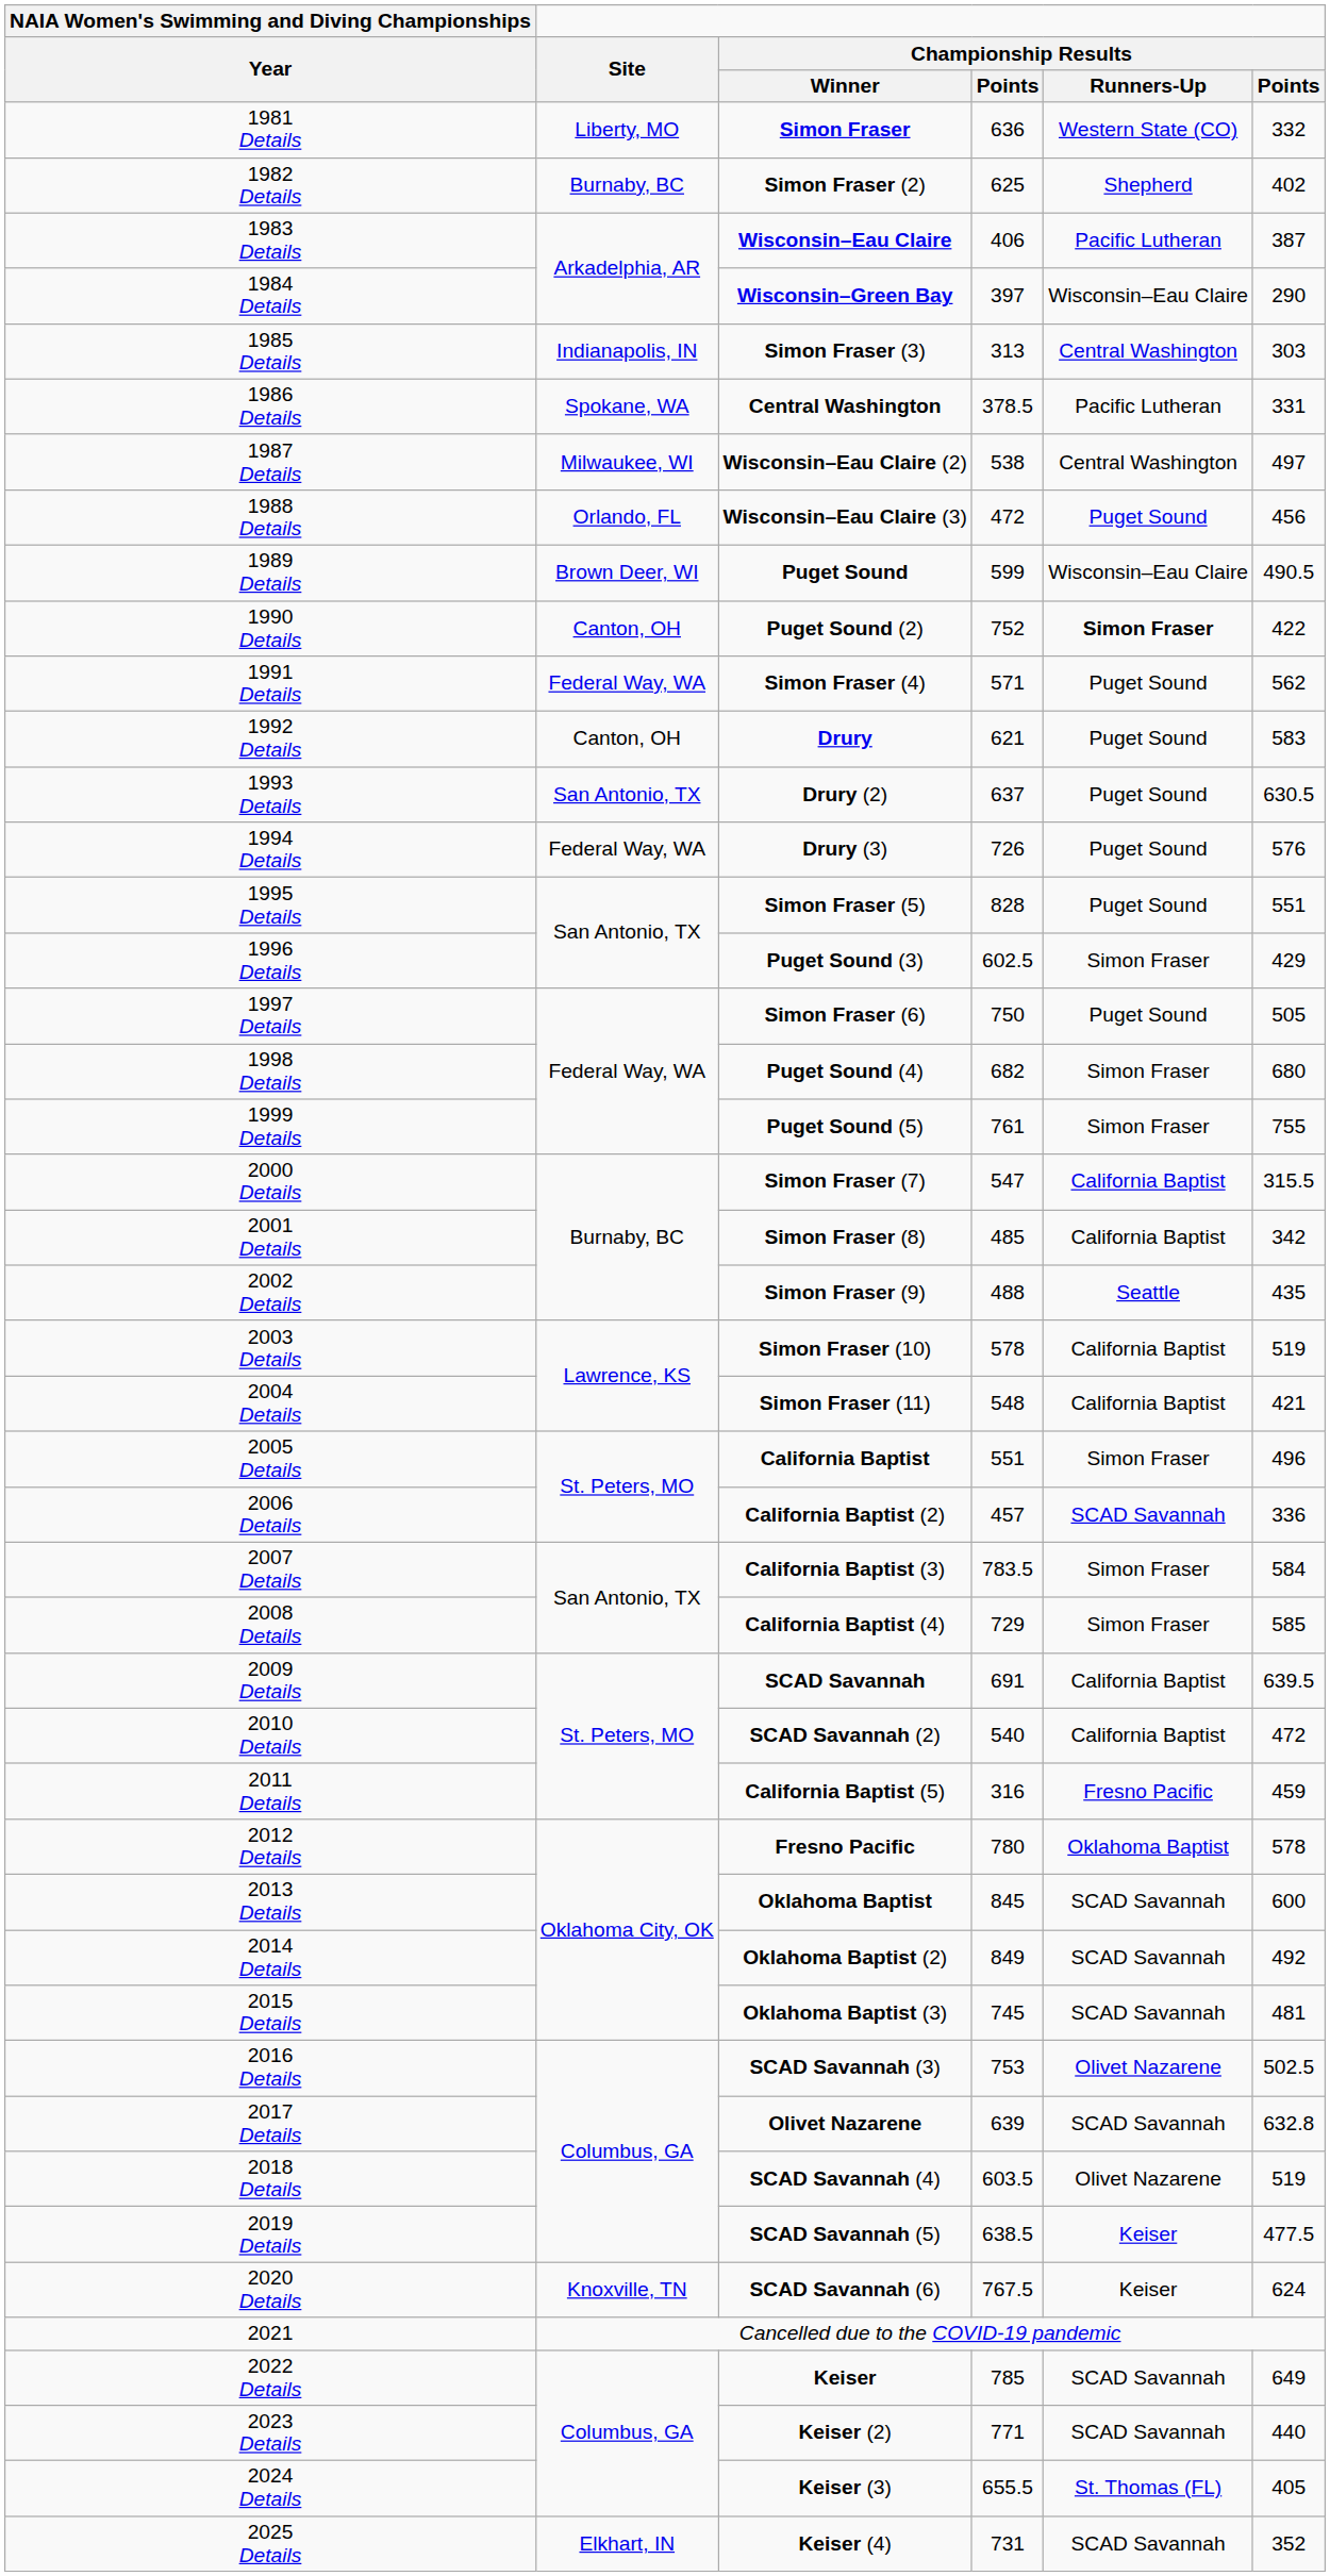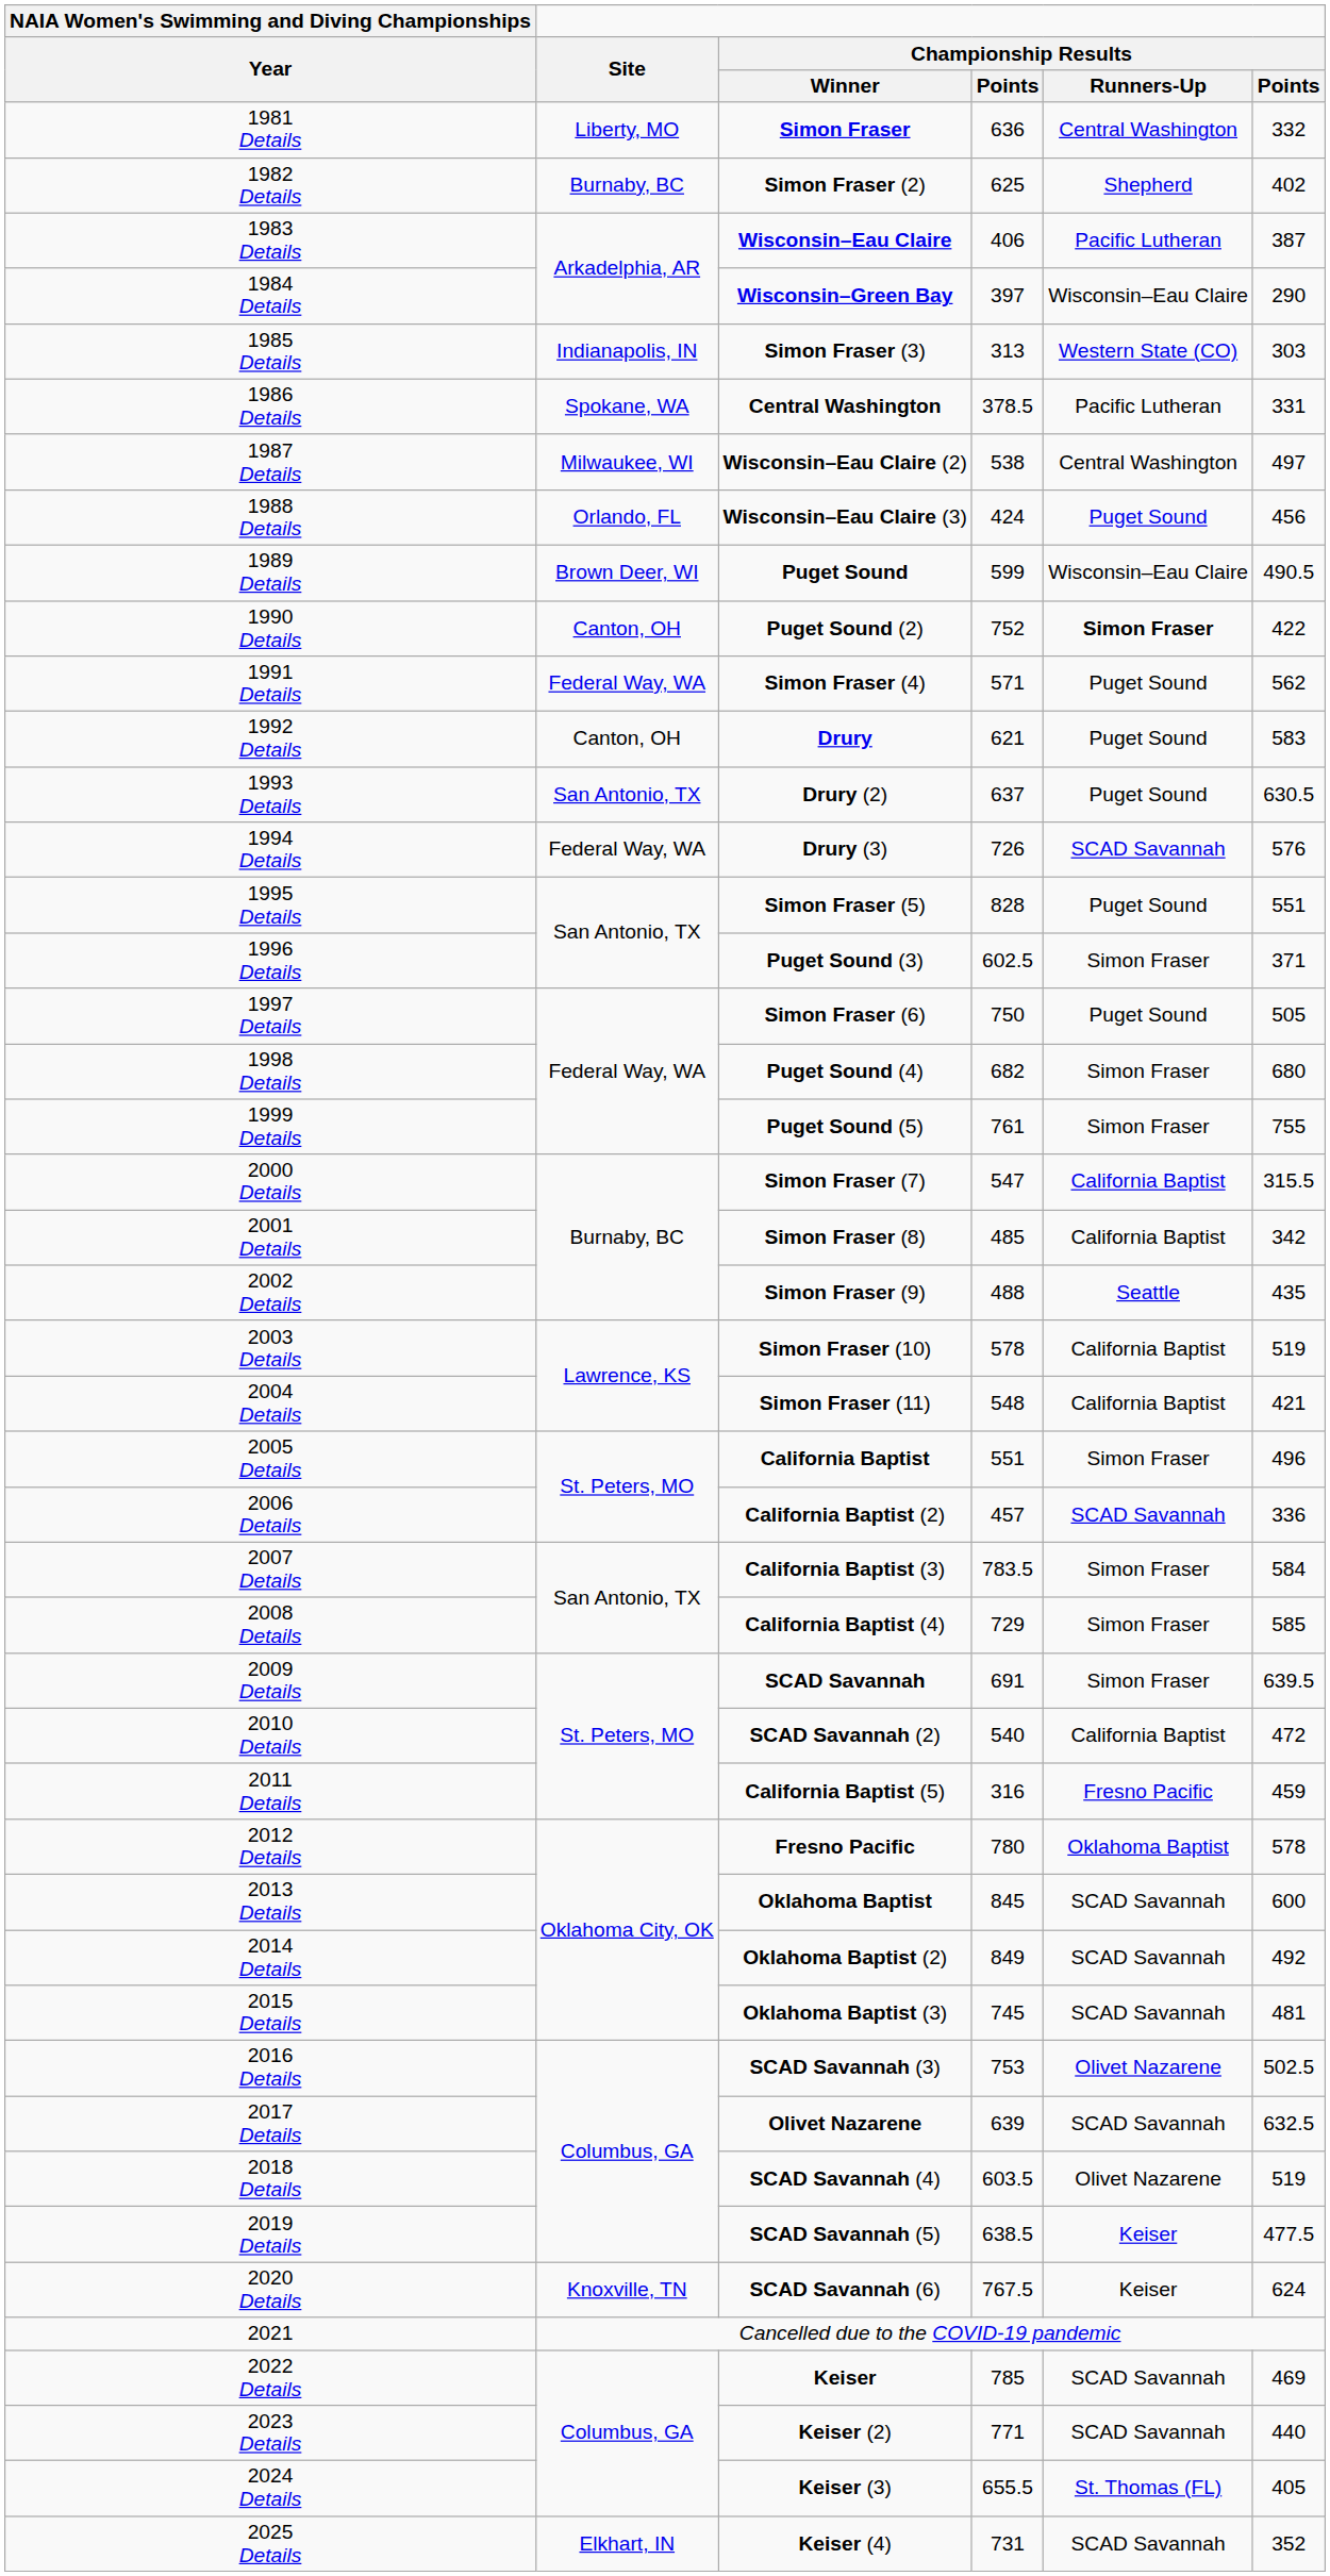 <table class="wikitable" style="text-align:center">
 <tr>
 <th style=>NAIA Women's Swimming and Diving Championships</th>
 </tr>
 <tr>
 <th rowspan="2">Year</th>
 <th rowspan="2">Site</th>
 <th colspan=4>Championship Results</th>
 </tr>
 <tr>
 <th>Winner</th>
 <th>Points</th>
 <th>Runners-Up</th>
 <th>Points</th>
 </tr>
 <tr>
 <td>1981 <br> <em><a href='#'>Details</a></em></td>
 <td><a href='#'>Liberty, MO</a></td>
 <td><strong><a href='#'>Simon Fraser</a></strong></td>
 <td>636</td>
-<td><a href='#'>Western State (CO)</a></td>
+<td><a href='#'>Central Washington</a></td>
 <td>332</td>
 </tr>
 <tr>
 <td>1982 <br> <em><a href='#'>Details</a></em></td>
 <td><a href='#'>Burnaby, BC</a></td>
 <td><strong>Simon Fraser</strong> (2)</td>
 <td>625</td>
 <td><a href='#'>Shepherd</a></td>
 <td>402</td>
 </tr>
 <tr>
 <td>1983 <br> <em><a href='#'>Details</a></em></td>
 <td rowspan="2"><a href='#'>Arkadelphia, AR</a></td>
 <td><strong><a href='#'>Wisconsin–Eau Claire</a></strong></td>
 <td>406</td>
 <td><a href='#'>Pacific Lutheran</a></td>
 <td>387</td>
 </tr>
 <tr>
 <td>1984 <br> <em><a href='#'>Details</a></em></td>
 <td><strong><a href='#'>Wisconsin–Green Bay</a></strong></td>
 <td>397</td>
 <td>Wisconsin–Eau Claire</td>
 <td>290</td>
 </tr>
 <tr>
 <td>1985 <br> <em><a href='#'>Details</a></em></td>
 <td><a href='#'>Indianapolis, IN</a></td>
 <td><strong>Simon Fraser</strong> (3)</td>
 <td>313</td>
-<td><a href='#'>Central Washington</a></td>
+<td><a href='#'>Western State (CO)</a></td>
 <td>303</td>
 </tr>
 <tr>
 <td>1986 <br> <em><a href='#'>Details</a></em></td>
 <td><a href='#'>Spokane, WA</a></td>
 <td><strong>Central Washington</strong></td>
 <td>378.5</td>
 <td>Pacific Lutheran</td>
 <td>331</td>
 </tr>
 <tr>
 <td>1987 <br> <em><a href='#'>Details</a></em></td>
 <td><a href='#'>Milwaukee, WI</a></td>
 <td><strong>Wisconsin–Eau Claire</strong> (2)</td>
 <td>538</td>
 <td>Central Washington</td>
 <td>497</td>
 </tr>
 <tr>
 <td>1988 <br> <em><a href='#'>Details</a></em></td>
 <td><a href='#'>Orlando, FL</a></td>
 <td><strong>Wisconsin–Eau Claire</strong> (3)</td>
-<td>472</td>
+<td>424</td>
 <td><a href='#'>Puget Sound</a></td>
 <td>456</td>
 </tr>
 <tr>
 <td>1989 <br> <em><a href='#'>Details</a></em></td>
 <td><a href='#'>Brown Deer, WI</a></td>
 <td><strong>Puget Sound</strong></td>
 <td>599</td>
 <td>Wisconsin–Eau Claire</td>
 <td>490.5</td>
 </tr>
 <tr>
 <td>1990 <br> <em><a href='#'>Details</a></em></td>
 <td><a href='#'>Canton, OH</a></td>
 <td><strong>Puget Sound</strong> (2)</td>
 <td>752</td>
 <td><strong>Simon Fraser</strong></td>
 <td>422</td>
 </tr>
 <tr>
 <td>1991 <br> <em><a href='#'>Details</a></em></td>
 <td><a href='#'>Federal Way, WA</a></td>
 <td><strong>Simon Fraser</strong> (4)</td>
 <td>571</td>
 <td>Puget Sound</td>
 <td>562</td>
 </tr>
 <tr>
 <td>1992 <br> <em><a href='#'>Details</a></em></td>
 <td>Canton, OH</td>
 <td><strong><a href='#'>Drury</a></strong></td>
 <td>621</td>
 <td>Puget Sound</td>
 <td>583</td>
 </tr>
 <tr>
 <td>1993 <br> <em><a href='#'>Details</a></em></td>
 <td><a href='#'>San Antonio, TX</a></td>
 <td><strong>Drury</strong> (2)</td>
 <td>637</td>
 <td>Puget Sound</td>
 <td>630.5</td>
 </tr>
 <tr>
 <td>1994 <br> <em><a href='#'>Details</a></em></td>
 <td>Federal Way, WA</td>
 <td><strong>Drury</strong> (3)</td>
 <td>726</td>
-<td>Puget Sound</td>
+<td><a href='#'>SCAD Savannah</a></td>
 <td>576</td>
 </tr>
 <tr>
 <td>1995 <br> <em><a href='#'>Details</a></em></td>
 <td rowspan="2">San Antonio, TX</td>
 <td><strong>Simon Fraser</strong> (5)</td>
 <td>828</td>
 <td>Puget Sound</td>
 <td>551</td>
 </tr>
 <tr>
 <td>1996 <br> <em><a href='#'>Details</a></em></td>
 <td><strong>Puget Sound</strong> (3)</td>
 <td>602.5</td>
 <td>Simon Fraser</td>
-<td>429</td>
+<td>371</td>
 </tr>
 <tr>
 <td>1997 <br> <em><a href='#'>Details</a></em></td>
 <td rowspan="3">Federal Way, WA</td>
 <td><strong>Simon Fraser</strong> (6)</td>
 <td>750</td>
 <td>Puget Sound</td>
 <td>505</td>
 </tr>
 <tr>
 <td>1998 <br> <em><a href='#'>Details</a></em></td>
 <td><strong>Puget Sound</strong> (4)</td>
 <td>682</td>
 <td>Simon Fraser</td>
 <td>680</td>
 </tr>
 <tr>
 <td>1999 <br> <em><a href='#'>Details</a></em></td>
 <td><strong>Puget Sound</strong> (5)</td>
 <td>761</td>
 <td>Simon Fraser</td>
 <td>755</td>
 </tr>
 <tr>
 <td>2000 <br> <em><a href='#'>Details</a></em></td>
 <td rowspan="3">Burnaby, BC</td>
 <td><strong>Simon Fraser</strong> (7)</td>
 <td>547</td>
 <td><a href='#'>California Baptist</a></td>
 <td>315.5</td>
 </tr>
 <tr>
 <td>2001 <br> <em><a href='#'>Details</a></em></td>
 <td><strong>Simon Fraser</strong> (8)</td>
 <td>485</td>
 <td>California Baptist</td>
 <td>342</td>
 </tr>
 <tr>
 <td>2002 <br> <em><a href='#'>Details</a></em></td>
 <td><strong>Simon Fraser</strong> (9)</td>
 <td>488</td>
 <td><a href='#'>Seattle</a></td>
 <td>435</td>
 </tr>
 <tr>
 <td>2003 <br> <em><a href='#'>Details</a></em></td>
 <td rowspan="2"><a href='#'>Lawrence, KS</a></td>
 <td><strong>Simon Fraser</strong> (10)</td>
 <td>578</td>
 <td>California Baptist</td>
 <td>519</td>
 </tr>
 <tr>
 <td>2004 <br> <em><a href='#'>Details</a></em></td>
 <td><strong>Simon Fraser</strong> (11)</td>
 <td>548</td>
 <td>California Baptist</td>
 <td>421</td>
 </tr>
 <tr>
 <td>2005 <br> <em><a href='#'>Details</a></em></td>
 <td rowspan="2"><a href='#'>St. Peters, MO</a></td>
 <td><strong>California Baptist</strong></td>
 <td>551</td>
 <td>Simon Fraser</td>
 <td>496</td>
 </tr>
 <tr>
 <td>2006 <br> <em><a href='#'>Details</a></em></td>
 <td><strong>California Baptist</strong> (2)</td>
 <td>457</td>
 <td><a href='#'>SCAD Savannah</a></td>
 <td>336</td>
 </tr>
 <tr>
 <td>2007 <br> <em><a href='#'>Details</a></em></td>
 <td rowspan="2">San Antonio, TX</td>
 <td><strong>California Baptist</strong> (3)</td>
 <td>783.5</td>
 <td>Simon Fraser</td>
 <td>584</td>
 </tr>
 <tr>
 <td>2008 <br> <em><a href='#'>Details</a></em></td>
 <td><strong>California Baptist</strong> (4)</td>
 <td>729</td>
 <td>Simon Fraser</td>
 <td>585</td>
 </tr>
 <tr>
 <td>2009 <br> <em><a href='#'>Details</a></em></td>
 <td rowspan="3"><a href='#'>St. Peters, MO</a></td>
 <td><strong>SCAD Savannah</strong></td>
 <td>691</td>
-<td>California Baptist</td>
+<td>Simon Fraser</td>
 <td>639.5</td>
 </tr>
 <tr>
 <td>2010 <br> <em><a href='#'>Details</a></em></td>
 <td><strong>SCAD Savannah</strong> (2)</td>
 <td>540</td>
 <td>California Baptist</td>
 <td>472</td>
 </tr>
 <tr>
 <td>2011 <br> <em><a href='#'>Details</a></em></td>
 <td><strong>California Baptist</strong> (5)</td>
 <td>316</td>
 <td><a href='#'>Fresno Pacific</a></td>
 <td>459</td>
 </tr>
 <tr>
 <td>2012 <br> <em><a href='#'>Details</a></em></td>
 <td rowspan="4"><a href='#'>Oklahoma City, OK</a></td>
 <td><strong>Fresno Pacific</strong></td>
 <td>780</td>
 <td><a href='#'>Oklahoma Baptist</a></td>
 <td>578</td>
 </tr>
 <tr>
 <td>2013 <br> <em><a href='#'>Details</a></em></td>
 <td><strong>Oklahoma Baptist</strong></td>
 <td>845</td>
 <td>SCAD Savannah</td>
 <td>600</td>
 </tr>
 <tr>
 <td>2014 <br> <em><a href='#'>Details</a></em></td>
 <td><strong>Oklahoma Baptist</strong> (2)</td>
 <td>849</td>
 <td>SCAD Savannah</td>
 <td>492</td>
 </tr>
 <tr>
 <td>2015 <br> <em><a href='#'>Details</a></em></td>
 <td><strong>Oklahoma Baptist</strong> (3)</td>
 <td>745</td>
 <td>SCAD Savannah</td>
 <td>481</td>
 </tr>
 <tr>
 <td>2016 <br> <em><a href='#'>Details</a></em></td>
 <td rowspan="4"><a href='#'>Columbus, GA</a></td>
 <td><strong>SCAD Savannah</strong> (3)</td>
 <td>753</td>
 <td><a href='#'>Olivet Nazarene</a></td>
 <td>502.5</td>
 </tr>
 <tr>
 <td>2017 <br> <em><a href='#'>Details</a></em></td>
 <td><strong>Olivet Nazarene</strong></td>
 <td>639</td>
 <td>SCAD Savannah</td>
-<td>632.8</td>
+<td>632.5</td>
 </tr>
 <tr>
 <td>2018 <br> <em><a href='#'>Details</a></em></td>
 <td><strong>SCAD Savannah</strong> (4)</td>
 <td>603.5</td>
 <td>Olivet Nazarene</td>
 <td>519</td>
 </tr>
 <tr>
 <td>2019 <br> <em><a href='#'>Details</a></em></td>
 <td><strong>SCAD Savannah</strong> (5)</td>
 <td>638.5</td>
 <td><a href='#'>Keiser</a></td>
 <td>477.5</td>
 </tr>
 <tr>
 <td>2020 <br> <em><a href='#'>Details</a></em></td>
 <td><a href='#'>Knoxville, TN</a></td>
 <td><strong>SCAD Savannah</strong> (6)</td>
 <td>767.5</td>
 <td>Keiser</td>
 <td>624</td>
 </tr>
 <tr>
 <td>2021</td>
 <td colspan=6><em>Cancelled due to the <a href='#'>COVID-19 pandemic</a></em></td>
 </tr>
 <tr>
 <td>2022 <br> <em><a href='#'>Details</a></em></td>
 <td rowspan=3><a href='#'>Columbus, GA</a></td>
 <td><strong>Keiser</strong></td>
 <td>785</td>
 <td>SCAD Savannah</td>
-<td>649</td>
+<td>469</td>
 </tr>
 <tr>
 <td>2023 <br> <em><a href='#'>Details</a></em></td>
 <td><strong>Keiser</strong> (2)</td>
 <td>771</td>
 <td>SCAD Savannah</td>
 <td>440</td>
 </tr>
 <tr>
 <td>2024 <br> <em><a href='#'>Details</a></em></td>
 <td><strong>Keiser</strong> (3)</td>
 <td>655.5</td>
 <td><a href='#'>St. Thomas (FL)</a></td>
 <td>405</td>
 </tr>
 <tr>
 <td>2025 <br> <em><a href='#'>Details</a></em></td>
 <td><a href='#'>Elkhart, IN</a></td>
 <td><strong>Keiser</strong> (4)</td>
 <td>731</td>
 <td>SCAD Savannah</td>
 <td>352</td>
 </tr>
 </table>
